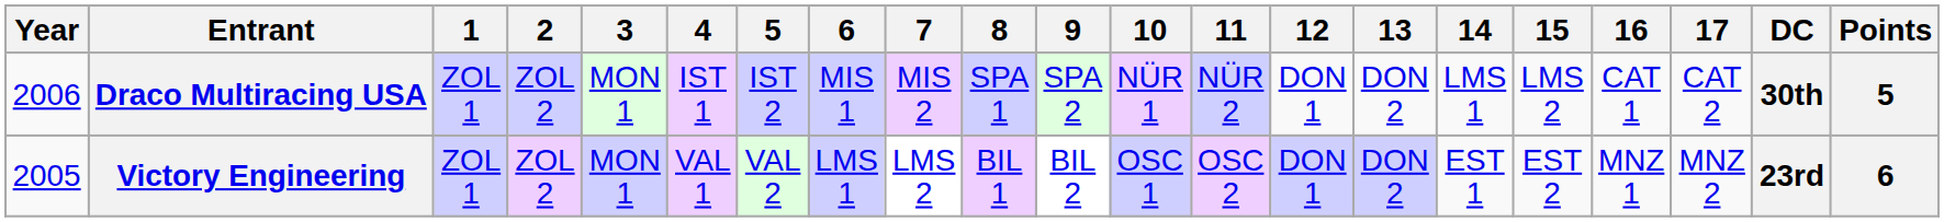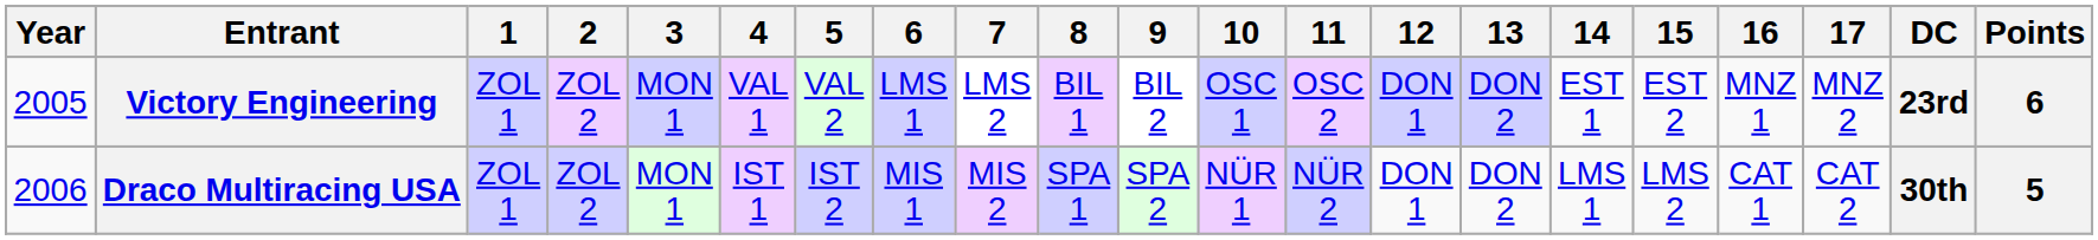 <table class="wikitable" style="text-align:center; font-size:85%">
 <tr>
 <th>Year</th>
 <th>Entrant</th>
 <th>1</th>
 <th>2</th>
 <th>3</th>
 <th>4</th>
 <th>5</th>
 <th>6</th>
 <th>7</th>
 <th>8</th>
 <th>9</th>
 <th>10</th>
 <th>11</th>
 <th>12</th>
 <th>13</th>
 <th>14</th>
 <th>15</th>
 <th>16</th>
 <th>17</th>
 <th>DC</th>
 <th>Points</th>
 </tr>
 <tr>
+<td><a href='#'>2005</a></td>
+<th nowrap><a href='#'>Victory Engineering</a></th>
+<td style="background:#CFCFFF;"><a href='#'>ZOL<br>1</a><br></td>
+<td style="background:#EFCFFF;"><a href='#'>ZOL<br>2</a><br></td>
+<td style="background:#CFCFFF;"><a href='#'>MON<br>1</a><br></td>
+<td style="background:#EFCFFF;"><a href='#'>VAL<br>1</a><br></td>
+<td style="background:#DFFFDF;"><a href='#'>VAL<br>2</a><br></td>
+<td style="background:#CFCFFF;"><a href='#'>LMS<br>1</a><br></td>
+<td style="background:#FFFFFF;"><a href='#'>LMS<br>2</a><br></td>
+<td style="background:#EFCFFF;"><a href='#'>BIL<br>1</a><br></td>
+<td style="background:#FFFFFF;"><a href='#'>BIL<br>2</a><br></td>
+<td style="background:#CFCFFF;"><a href='#'>OSC<br>1</a><br></td>
+<td style="background:#EFCFFF;"><a href='#'>OSC<br>2</a><br></td>
+<td style="background:#CFCFFF;"><a href='#'>DON<br>1</a><br></td>
+<td style="background:#CFCFFF;"><a href='#'>DON<br>2</a><br></td>
+<td><a href='#'>EST<br>1</a></td>
+<td><a href='#'>EST<br>2</a></td>
+<td><a href='#'>MNZ<br>1</a></td>
+<td><a href='#'>MNZ<br>2</a></td>
+<th>23rd</th>
+<th>6</th>
+</tr>
+<tr>
 <td><a href='#'>2006</a></td>
 <th nowrap><a href='#'>Draco Multiracing USA</a></th>
 <td style="background:#CFCFFF;"><a href='#'>ZOL<br>1</a><br></td>
 <td style="background:#CFCFFF;"><a href='#'>ZOL<br>2</a><br></td>
 <td style="background:#DFFFDF;"><a href='#'>MON<br>1</a><br></td>
 <td style="background:#EFCFFF;"><a href='#'>IST<br>1</a><br></td>
 <td style="background:#CFCFFF;"><a href='#'>IST<br>2</a><br></td>
 <td style="background:#CFCFFF;"><a href='#'>MIS<br>1</a><br></td>
 <td style="background:#EFCFFF;"><a href='#'>MIS<br>2</a><br></td>
 <td style="background:#CFCFFF;"><a href='#'>SPA<br>1</a><br></td>
 <td style="background:#DFFFDF;"><a href='#'>SPA<br>2</a><br></td>
 <td style="background:#EFCFFF;"><a href='#'>NÜR<br>1</a><br></td>
 <td style="background:#CFCFFF;"><a href='#'>NÜR<br>2</a><br></td>
 <td><a href='#'>DON<br>1</a></td>
 <td><a href='#'>DON<br>2</a></td>
 <td><a href='#'>LMS<br>1</a></td>
 <td><a href='#'>LMS<br>2</a></td>
 <td><a href='#'>CAT<br>1</a></td>
 <td><a href='#'>CAT<br>2</a></td>
 <th>30th</th>
 <th>5</th>
 </tr>
-<tr>
-<td><a href='#'>2005</a></td>
-<th nowrap><a href='#'>Victory Engineering</a></th>
-<td style="background:#CFCFFF;"><a href='#'>ZOL<br>1</a><br></td>
-<td style="background:#EFCFFF;"><a href='#'>ZOL<br>2</a><br></td>
-<td style="background:#CFCFFF;"><a href='#'>MON<br>1</a><br></td>
-<td style="background:#EFCFFF;"><a href='#'>VAL<br>1</a><br></td>
-<td style="background:#DFFFDF;"><a href='#'>VAL<br>2</a><br></td>
-<td style="background:#CFCFFF;"><a href='#'>LMS<br>1</a><br></td>
-<td style="background:#FFFFFF;"><a href='#'>LMS<br>2</a><br></td>
-<td style="background:#EFCFFF;"><a href='#'>BIL<br>1</a><br></td>
-<td style="background:#FFFFFF;"><a href='#'>BIL<br>2</a><br></td>
-<td style="background:#CFCFFF;"><a href='#'>OSC<br>1</a><br></td>
-<td style="background:#EFCFFF;"><a href='#'>OSC<br>2</a><br></td>
-<td style="background:#CFCFFF;"><a href='#'>DON<br>1</a><br></td>
-<td style="background:#CFCFFF;"><a href='#'>DON<br>2</a><br></td>
-<td><a href='#'>EST<br>1</a></td>
-<td><a href='#'>EST<br>2</a></td>
-<td><a href='#'>MNZ<br>1</a></td>
-<td><a href='#'>MNZ<br>2</a></td>
-<th>23rd</th>
-<th>6</th>
-</tr>
 </table>
